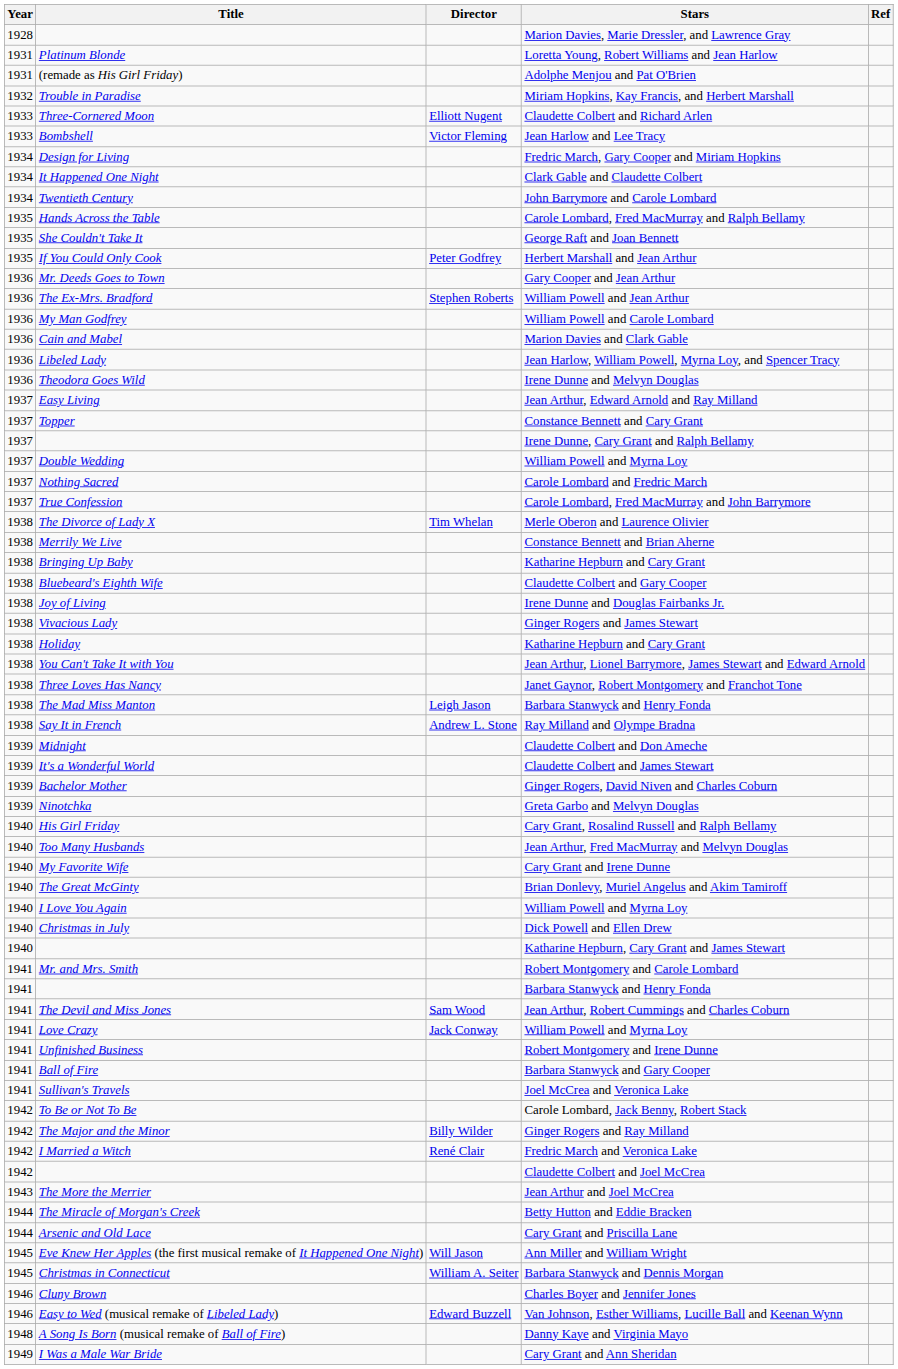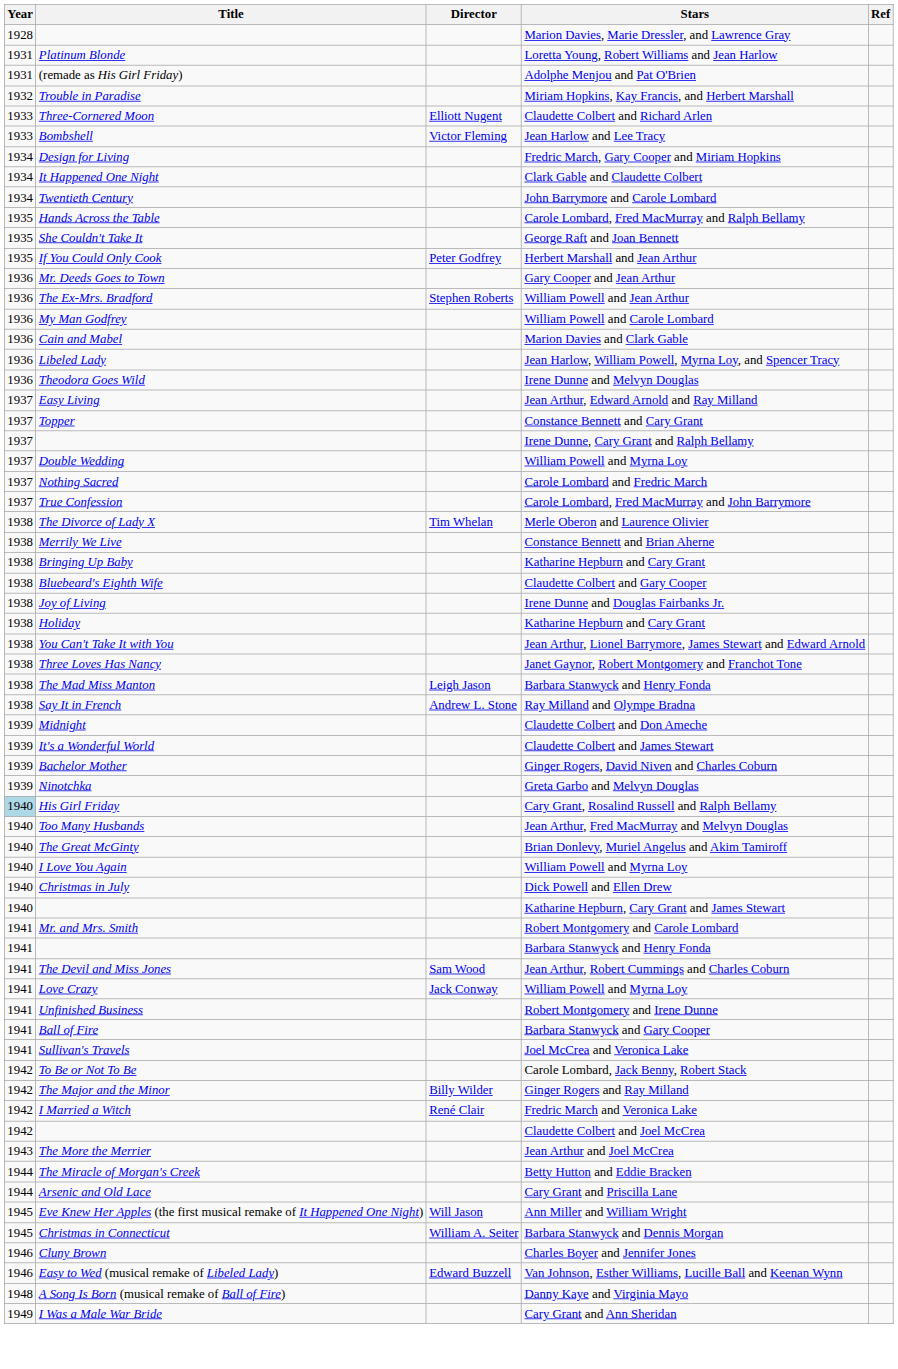 <table class="wikitable sortable sticky-header">
 <tr>
 <th>Year</th>
 <th>Title</th>
 <th>Director</th>
 <th class="unsortable">Stars</th>
 <th class="unsortable">Ref</th>
 </tr>
 <tr>
 <td>1928</td>
 <td></td>
 <td></td>
 <td><a href='#'>Marion Davies</a>, <a href='#'>Marie Dressler</a>, and <a href='#'>Lawrence Gray</a></td>
 <td></td>
 </tr>
 <tr>
 <td>1931</td>
 <td><em><a href='#'>Platinum Blonde</a></em></td>
 <td></td>
 <td><a href='#'>Loretta Young</a>, <a href='#'>Robert Williams</a> and <a href='#'>Jean Harlow</a></td>
 <td></td>
 </tr>
 <tr>
 <td>1931</td>
 <td> (remade as <em>His Girl Friday</em>)</td>
 <td></td>
 <td><a href='#'>Adolphe Menjou</a> and <a href='#'>Pat O'Brien</a></td>
 <td></td>
 </tr>
 <tr>
 <td>1932</td>
 <td><a href='#'><em>Trouble in Paradise</em></a></td>
 <td></td>
 <td><a href='#'>Miriam Hopkins</a>, <a href='#'>Kay Francis</a>, and <a href='#'>Herbert Marshall</a></td>
 <td></td>
 </tr>
 <tr>
 <td>1933</td>
 <td><em><a href='#'>Three-Cornered Moon</a></em></td>
 <td><a href='#'>Elliott Nugent</a></td>
 <td><a href='#'>Claudette Colbert</a> and <a href='#'>Richard Arlen</a></td>
 <td></td>
 </tr>
 <tr>
 <td>1933</td>
 <td><em><a href='#'>Bombshell</a></em></td>
 <td><a href='#'>Victor Fleming</a></td>
 <td><a href='#'>Jean Harlow</a> and <a href='#'>Lee Tracy</a></td>
 <td></td>
 </tr>
 <tr>
 <td>1934</td>
 <td><em><a href='#'>Design for Living</a></em></td>
 <td></td>
 <td><a href='#'>Fredric March</a>, <a href='#'>Gary Cooper</a> and <a href='#'>Miriam Hopkins</a></td>
 <td></td>
 </tr>
 <tr>
 <td>1934</td>
 <td><em><a href='#'>It Happened One Night</a></em></td>
 <td></td>
 <td><a href='#'>Clark Gable</a> and <a href='#'>Claudette Colbert</a></td>
 <td></td>
 </tr>
 <tr>
 <td>1934</td>
 <td><em><a href='#'>Twentieth Century</a></em></td>
 <td></td>
 <td><a href='#'>John Barrymore</a> and <a href='#'>Carole Lombard</a></td>
 <td></td>
 </tr>
 <tr>
 <td>1935</td>
 <td><em><a href='#'>Hands Across the Table</a></em></td>
 <td></td>
 <td><a href='#'>Carole Lombard</a>, <a href='#'>Fred MacMurray</a> and <a href='#'>Ralph Bellamy</a></td>
 <td></td>
 </tr>
 <tr>
 <td>1935</td>
 <td><em><a href='#'>She Couldn't Take It</a></em></td>
 <td></td>
 <td><a href='#'>George Raft</a> and <a href='#'>Joan Bennett</a></td>
 <td></td>
 </tr>
 <tr>
 <td>1935</td>
 <td><em><a href='#'>If You Could Only Cook</a></em></td>
 <td><a href='#'>Peter Godfrey</a></td>
 <td><a href='#'>Herbert Marshall</a> and <a href='#'>Jean Arthur</a></td>
 <td></td>
 </tr>
 <tr>
 <td>1936</td>
 <td><em><a href='#'>Mr. Deeds Goes to Town</a></em></td>
 <td></td>
 <td><a href='#'>Gary Cooper</a> and <a href='#'>Jean Arthur</a></td>
 <td></td>
 </tr>
 <tr>
 <td>1936</td>
 <td><em><a href='#'>The Ex-Mrs. Bradford</a></em></td>
 <td><a href='#'>Stephen Roberts</a></td>
 <td><a href='#'>William Powell</a> and <a href='#'>Jean Arthur</a></td>
 <td></td>
 </tr>
 <tr>
 <td>1936</td>
 <td><em><a href='#'>My Man Godfrey</a></em></td>
 <td></td>
 <td><a href='#'>William Powell</a> and <a href='#'>Carole Lombard</a></td>
 <td></td>
 </tr>
 <tr>
 <td>1936</td>
 <td><em><a href='#'>Cain and Mabel</a></em></td>
 <td></td>
 <td><a href='#'>Marion Davies</a> and <a href='#'>Clark Gable</a></td>
 <td></td>
 </tr>
 <tr>
 <td>1936</td>
 <td><em><a href='#'>Libeled Lady</a></em></td>
 <td></td>
 <td><a href='#'>Jean Harlow</a>, <a href='#'>William Powell</a>, <a href='#'>Myrna Loy</a>, and <a href='#'>Spencer Tracy</a></td>
 <td></td>
 </tr>
 <tr>
 <td>1936</td>
 <td><em><a href='#'>Theodora Goes Wild</a></em></td>
 <td></td>
 <td><a href='#'>Irene Dunne</a> and <a href='#'>Melvyn Douglas</a></td>
 <td></td>
 </tr>
 <tr>
 <td>1937</td>
 <td><em><a href='#'>Easy Living</a></em></td>
 <td></td>
 <td><a href='#'>Jean Arthur</a>, <a href='#'>Edward Arnold</a> and <a href='#'>Ray Milland</a></td>
 <td></td>
 </tr>
 <tr>
 <td>1937</td>
 <td><em><a href='#'>Topper</a></em></td>
 <td></td>
 <td><a href='#'>Constance Bennett</a> and <a href='#'>Cary Grant</a></td>
 <td></td>
 </tr>
 <tr>
 <td>1937</td>
 <td></td>
 <td></td>
 <td><a href='#'>Irene Dunne</a>, <a href='#'>Cary Grant</a> and <a href='#'>Ralph Bellamy</a></td>
 <td></td>
 </tr>
 <tr>
 <td>1937</td>
 <td><em><a href='#'>Double Wedding</a></em></td>
 <td></td>
 <td><a href='#'>William Powell</a> and <a href='#'>Myrna Loy</a></td>
 <td></td>
 </tr>
 <tr>
 <td>1937</td>
 <td><em><a href='#'>Nothing Sacred</a></em></td>
 <td></td>
 <td><a href='#'>Carole Lombard</a> and <a href='#'>Fredric March</a></td>
 <td></td>
 </tr>
 <tr>
 <td>1937</td>
 <td><em><a href='#'>True Confession</a></em></td>
 <td></td>
 <td><a href='#'>Carole Lombard</a>, <a href='#'>Fred MacMurray</a> and <a href='#'>John Barrymore</a></td>
 <td></td>
 </tr>
 <tr>
 <td>1938</td>
 <td><em><a href='#'>The Divorce of Lady X</a></em></td>
 <td><a href='#'>Tim Whelan</a></td>
 <td><a href='#'>Merle Oberon</a> and <a href='#'>Laurence Olivier</a></td>
 <td></td>
 </tr>
 <tr>
 <td>1938</td>
 <td><em><a href='#'>Merrily We Live</a></em></td>
 <td></td>
 <td><a href='#'>Constance Bennett</a> and <a href='#'>Brian Aherne</a></td>
 <td></td>
 </tr>
 <tr>
 <td>1938</td>
 <td><em><a href='#'>Bringing Up Baby</a></em></td>
 <td></td>
 <td><a href='#'>Katharine Hepburn</a> and <a href='#'>Cary Grant</a></td>
 <td></td>
 </tr>
 <tr>
 <td>1938</td>
 <td><em><a href='#'>Bluebeard's Eighth Wife</a></em></td>
 <td></td>
 <td><a href='#'>Claudette Colbert</a> and <a href='#'>Gary Cooper</a></td>
 <td></td>
 </tr>
 <tr>
 <td>1938</td>
 <td><em><a href='#'>Joy of Living</a></em></td>
 <td></td>
 <td><a href='#'>Irene Dunne</a> and <a href='#'>Douglas Fairbanks Jr.</a></td>
 <td></td>
 </tr>
 <tr>
 <td>1938</td>
-<td><em><a href='#'>Vivacious Lady</a></em></td>
-<td></td>
-<td><a href='#'>Ginger Rogers</a> and <a href='#'>James Stewart</a></td>
-<td></td>
-</tr>
-<tr>
-<td>1938</td>
 <td><em><a href='#'>Holiday</a></em></td>
 <td></td>
 <td><a href='#'>Katharine Hepburn</a> and <a href='#'>Cary Grant</a></td>
 <td></td>
 </tr>
 <tr>
 <td>1938</td>
 <td><em><a href='#'>You Can't Take It with You</a></em></td>
 <td></td>
 <td><a href='#'>Jean Arthur</a>, <a href='#'>Lionel Barrymore</a>, <a href='#'>James Stewart</a> and <a href='#'>Edward Arnold</a></td>
 <td></td>
 </tr>
 <tr>
 <td>1938</td>
 <td><em><a href='#'>Three Loves Has Nancy</a></em></td>
 <td></td>
 <td><a href='#'>Janet Gaynor</a>, <a href='#'>Robert Montgomery</a> and <a href='#'>Franchot Tone</a></td>
 <td></td>
 </tr>
 <tr>
 <td>1938</td>
 <td><em><a href='#'>The Mad Miss Manton</a></em></td>
 <td><a href='#'>Leigh Jason</a></td>
 <td><a href='#'>Barbara Stanwyck</a> and <a href='#'>Henry Fonda</a></td>
 <td></td>
 </tr>
 <tr>
 <td>1938</td>
 <td><em><a href='#'>Say It in French</a></em></td>
 <td><a href='#'>Andrew L. Stone</a></td>
 <td><a href='#'>Ray Milland</a> and <a href='#'>Olympe Bradna</a></td>
 <td></td>
 </tr>
 <tr>
 <td>1939</td>
 <td><em><a href='#'>Midnight</a></em></td>
 <td></td>
 <td><a href='#'>Claudette Colbert</a> and <a href='#'>Don Ameche</a></td>
 <td></td>
 </tr>
 <tr>
 <td>1939</td>
 <td><em><a href='#'>It's a Wonderful World</a></em></td>
 <td></td>
 <td><a href='#'>Claudette Colbert</a> and <a href='#'>James Stewart</a></td>
 <td></td>
 </tr>
 <tr>
 <td>1939</td>
 <td><em><a href='#'>Bachelor Mother</a></em></td>
 <td></td>
 <td><a href='#'>Ginger Rogers</a>, <a href='#'>David Niven</a> and <a href='#'>Charles Coburn</a></td>
 <td></td>
 </tr>
 <tr>
 <td>1939</td>
 <td><em><a href='#'>Ninotchka</a></em></td>
 <td></td>
 <td><a href='#'>Greta Garbo</a> and <a href='#'>Melvyn Douglas</a></td>
 <td></td>
 </tr>
 <tr>
-<td>1940</td>
+<td style="background: lightblue;">1940</td>
 <td><em><a href='#'>His Girl Friday</a></em></td>
 <td></td>
 <td><a href='#'>Cary Grant</a>, <a href='#'>Rosalind Russell</a> and <a href='#'>Ralph Bellamy</a></td>
 <td></td>
 </tr>
 <tr>
 <td>1940</td>
 <td><em><a href='#'>Too Many Husbands</a></em></td>
 <td></td>
 <td><a href='#'>Jean Arthur</a>, <a href='#'>Fred MacMurray</a> and <a href='#'>Melvyn Douglas</a></td>
-<td></td>
-</tr>
-<tr>
-<td>1940</td>
-<td><em><a href='#'>My Favorite Wife</a></em></td>
-<td></td>
-<td><a href='#'>Cary Grant</a> and <a href='#'>Irene Dunne</a></td>
 <td></td>
 </tr>
 <tr>
 <td>1940</td>
 <td><em><a href='#'>The Great McGinty</a></em></td>
 <td></td>
 <td><a href='#'>Brian Donlevy</a>, <a href='#'>Muriel Angelus</a> and <a href='#'>Akim Tamiroff</a></td>
 <td></td>
 </tr>
 <tr>
 <td>1940</td>
 <td><em><a href='#'>I Love You Again</a></em></td>
 <td></td>
 <td><a href='#'>William Powell</a> and <a href='#'>Myrna Loy</a></td>
 <td></td>
 </tr>
 <tr>
 <td>1940</td>
 <td><em><a href='#'>Christmas in July</a></em></td>
 <td></td>
 <td><a href='#'>Dick Powell</a> and <a href='#'>Ellen Drew</a></td>
 <td></td>
 </tr>
 <tr>
 <td>1940</td>
 <td></td>
 <td></td>
 <td><a href='#'>Katharine Hepburn</a>, <a href='#'>Cary Grant</a> and <a href='#'>James Stewart</a></td>
 <td></td>
 </tr>
 <tr>
 <td>1941</td>
 <td><em><a href='#'>Mr. and Mrs. Smith</a></em></td>
 <td></td>
 <td><a href='#'>Robert Montgomery</a> and <a href='#'>Carole Lombard</a></td>
 <td></td>
 </tr>
 <tr>
 <td>1941</td>
 <td></td>
 <td></td>
 <td><a href='#'>Barbara Stanwyck</a> and <a href='#'>Henry Fonda</a></td>
 <td></td>
 </tr>
 <tr>
 <td>1941</td>
 <td><em><a href='#'>The Devil and Miss Jones</a></em></td>
 <td><a href='#'>Sam Wood</a></td>
 <td><a href='#'>Jean Arthur</a>, <a href='#'>Robert Cummings</a> and <a href='#'>Charles Coburn</a></td>
 <td></td>
 </tr>
 <tr>
 <td>1941</td>
 <td><em><a href='#'>Love Crazy</a></em></td>
 <td><a href='#'>Jack Conway</a></td>
 <td><a href='#'>William Powell</a> and <a href='#'>Myrna Loy</a></td>
 <td></td>
 </tr>
 <tr>
 <td>1941</td>
 <td><em><a href='#'>Unfinished Business</a></em></td>
 <td></td>
 <td><a href='#'>Robert Montgomery</a> and <a href='#'>Irene Dunne</a></td>
 <td></td>
 </tr>
 <tr>
 <td>1941</td>
 <td><em><a href='#'>Ball of Fire</a></em></td>
 <td></td>
 <td><a href='#'>Barbara Stanwyck</a> and <a href='#'>Gary Cooper</a></td>
 <td></td>
 </tr>
 <tr>
 <td>1941</td>
 <td><em><a href='#'>Sullivan's Travels</a></em></td>
 <td></td>
 <td><a href='#'>Joel McCrea</a> and <a href='#'>Veronica Lake</a></td>
 <td></td>
 </tr>
 <tr>
 <td>1942</td>
 <td><em><a href='#'>To Be or Not To Be</a></em></td>
 <td></td>
 <td>Carole Lombard, <a href='#'>Jack Benny</a>, <a href='#'>Robert Stack</a></td>
 <td></td>
 </tr>
 <tr>
 <td>1942</td>
 <td><em><a href='#'>The Major and the Minor</a></em></td>
 <td><a href='#'>Billy Wilder</a></td>
 <td><a href='#'>Ginger Rogers</a> and <a href='#'>Ray Milland</a></td>
 <td></td>
 </tr>
 <tr>
 <td>1942</td>
 <td><em><a href='#'>I Married a Witch</a></em></td>
 <td><a href='#'>René Clair</a></td>
 <td><a href='#'>Fredric March</a> and <a href='#'>Veronica Lake</a></td>
 <td></td>
 </tr>
 <tr>
 <td>1942</td>
 <td></td>
 <td></td>
 <td><a href='#'>Claudette Colbert</a> and <a href='#'>Joel McCrea</a></td>
 <td></td>
 </tr>
 <tr>
 <td>1943</td>
 <td><em><a href='#'>The More the Merrier</a></em></td>
 <td></td>
 <td><a href='#'>Jean Arthur</a> and <a href='#'>Joel McCrea</a></td>
 <td></td>
 </tr>
 <tr>
 <td>1944</td>
 <td><em><a href='#'>The Miracle of Morgan's Creek</a></em></td>
 <td></td>
 <td><a href='#'>Betty Hutton</a> and <a href='#'>Eddie Bracken</a></td>
 <td></td>
 </tr>
 <tr>
 <td>1944</td>
 <td><em><a href='#'>Arsenic and Old Lace</a></em></td>
 <td></td>
 <td><a href='#'>Cary Grant</a> and <a href='#'>Priscilla Lane</a></td>
 <td></td>
 </tr>
 <tr>
 <td>1945</td>
 <td><em><a href='#'>Eve Knew Her Apples</a></em> (the first musical remake of <em><a href='#'>It Happened One Night</a></em>)</td>
 <td><a href='#'>Will Jason</a></td>
 <td><a href='#'>Ann Miller</a> and <a href='#'>William Wright</a></td>
 <td></td>
 </tr>
 <tr>
 <td>1945</td>
 <td><em><a href='#'>Christmas in Connecticut</a></em></td>
 <td><a href='#'>William A. Seiter</a></td>
 <td><a href='#'>Barbara Stanwyck</a> and <a href='#'>Dennis Morgan</a></td>
 <td></td>
 </tr>
 <tr>
 <td>1946</td>
 <td><em><a href='#'>Cluny Brown</a></em></td>
 <td></td>
 <td><a href='#'>Charles Boyer</a> and <a href='#'>Jennifer Jones</a></td>
 <td></td>
 </tr>
 <tr>
 <td>1946</td>
 <td><em><a href='#'>Easy to Wed</a></em> (musical remake of <em><a href='#'>Libeled Lady</a></em>)</td>
 <td><a href='#'>Edward Buzzell</a></td>
 <td><a href='#'>Van Johnson</a>, <a href='#'>Esther Williams</a>, <a href='#'>Lucille Ball</a> and <a href='#'>Keenan Wynn</a></td>
 <td></td>
 </tr>
 <tr>
 <td>1948</td>
 <td><em><a href='#'>A Song Is Born</a></em> (musical remake of <em><a href='#'>Ball of Fire</a></em>)</td>
 <td></td>
 <td><a href='#'>Danny Kaye</a> and <a href='#'>Virginia Mayo</a></td>
 <td></td>
 </tr>
 <tr>
 <td>1949</td>
 <td><em><a href='#'>I Was a Male War Bride</a></em></td>
 <td></td>
 <td><a href='#'>Cary Grant</a> and <a href='#'>Ann Sheridan</a></td>
 <td></td>
 </tr>
 </table>
